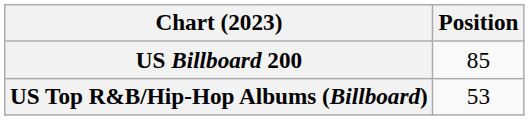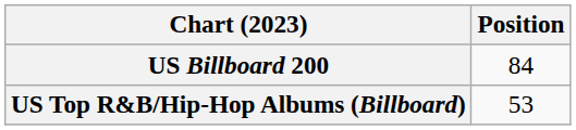 <table class="wikitable sortable plainrowheaders" style="text-align:center">
 <tr>
 <th scope="col">Chart (2023)</th>
 <th scope="col">Position</th>
 </tr>
 <tr>
 <th scope="row">US <em>Billboard</em> 200</th>
-<td>85</td>
+<td>84</td>
 </tr>
 <tr>
 <th scope="row">US Top R&B/Hip-Hop Albums (<em>Billboard</em>)</th>
 <td>53</td>
 </tr>
 </table>
